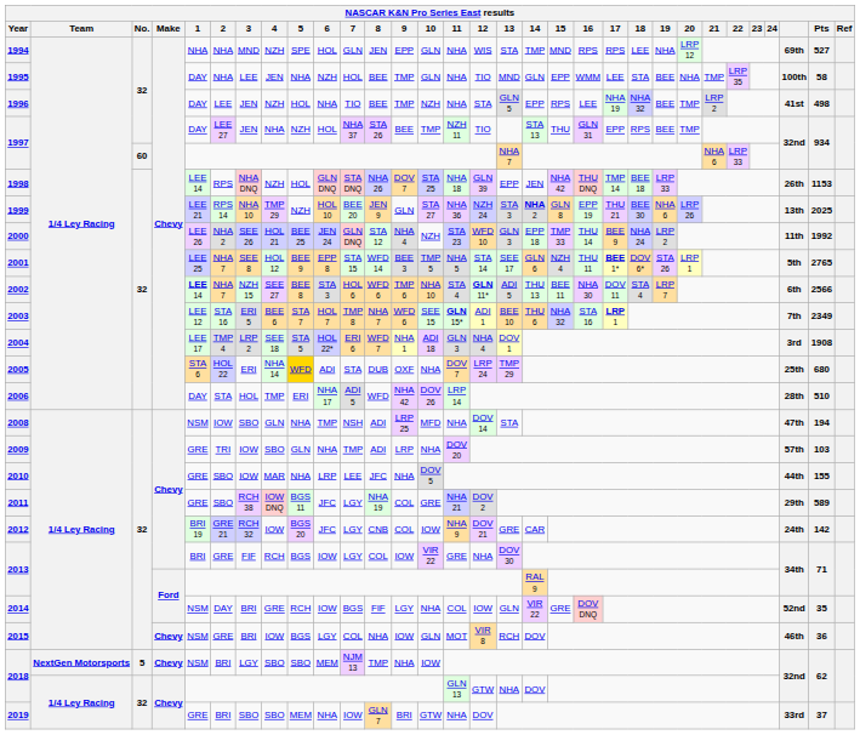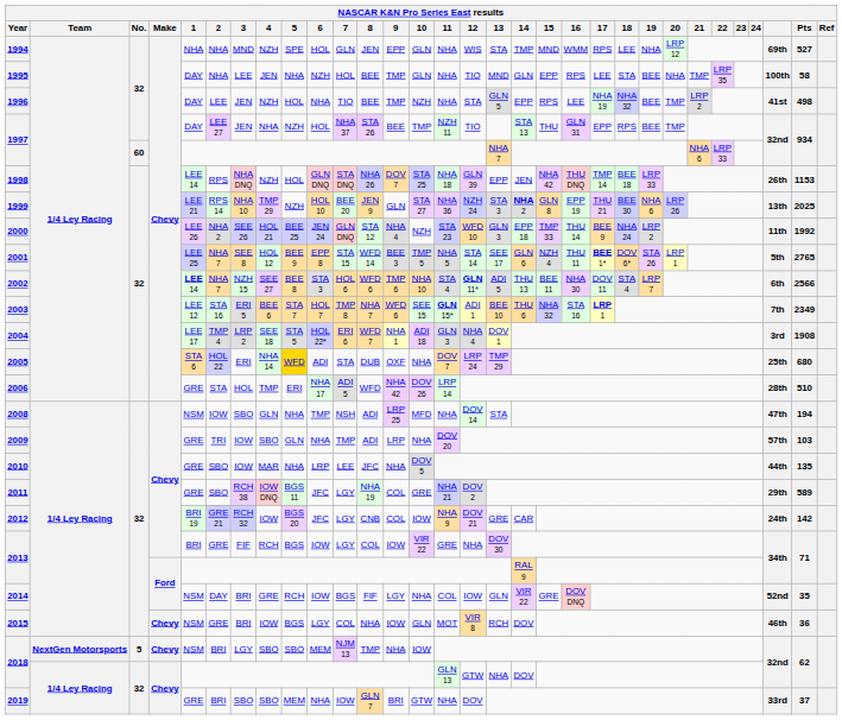 <table class="wikitable" style="text-align:center; font-size:75%">
 <tr>
 <th colspan=31><a href='#'>NASCAR K&N Pro Series East</a> results</th>
 </tr>
 <tr>
 <th>Year</th>
 <th>Team</th>
 <th>No.</th>
 <th>Make</th>
 <th>1</th>
 <th>2</th>
 <th>3</th>
 <th>4</th>
 <th>5</th>
 <th>6</th>
 <th>7</th>
 <th>8</th>
 <th>9</th>
 <th>10</th>
 <th>11</th>
 <th>12</th>
 <th>13</th>
 <th>14</th>
 <th>15</th>
 <th>16</th>
 <th>17</th>
 <th>18</th>
 <th>19</th>
 <th>20</th>
 <th>21</th>
 <th>22</th>
 <th>23</th>
 <th>24</th>
 <th></th>
 <th>Pts</th>
 <th>Ref</th>
 </tr>
 <tr>
 <th><a href='#'>1994</a></th>
 <th rowspan=14><a href='#'>1/4 Ley Racing</a></th>
 <th rowspan=4>32</th>
 <th rowspan=14><a href='#'>Chevy</a></th>
 <td><a href='#'>NHA</a></td>
 <td><a href='#'>NHA</a></td>
 <td><a href='#'>MND</a></td>
 <td><a href='#'>NZH</a></td>
 <td><a href='#'>SPE</a></td>
 <td><a href='#'>HOL</a></td>
 <td><a href='#'>GLN</a></td>
 <td><a href='#'>JEN</a></td>
 <td><a href='#'>EPP</a></td>
 <td><a href='#'>GLN</a></td>
 <td><a href='#'>NHA</a></td>
 <td><a href='#'>WIS</a></td>
 <td><a href='#'>STA</a></td>
 <td><a href='#'>TMP</a></td>
 <td><a href='#'>MND</a></td>
-<td><a href='#'>RPS</a></td>
+<td><a href='#'>WMM</a></td>
 <td><a href='#'>RPS</a></td>
 <td><a href='#'>LEE</a></td>
 <td><a href='#'>NHA</a></td>
 <td style="background:#DFFFDF;"><a href='#'>LRP</a><br><small>12</small></td>
 <td colspan=4></td>
 <th>69th</th>
 <th>527</th>
 <th></th>
 </tr>
 <tr>
 <th><a href='#'>1995</a></th>
 <td><a href='#'>DAY</a></td>
 <td><a href='#'>NHA</a></td>
 <td><a href='#'>LEE</a></td>
 <td><a href='#'>JEN</a></td>
 <td><a href='#'>NHA</a></td>
 <td><a href='#'>NZH</a></td>
 <td><a href='#'>HOL</a></td>
 <td><a href='#'>BEE</a></td>
 <td><a href='#'>TMP</a></td>
 <td><a href='#'>GLN</a></td>
 <td><a href='#'>NHA</a></td>
 <td><a href='#'>TIO</a></td>
 <td><a href='#'>MND</a></td>
 <td><a href='#'>GLN</a></td>
 <td><a href='#'>EPP</a></td>
-<td><a href='#'>WMM</a></td>
+<td><a href='#'>RPS</a></td>
 <td><a href='#'>LEE</a></td>
 <td><a href='#'>STA</a></td>
 <td><a href='#'>BEE</a></td>
 <td><a href='#'>NHA</a></td>
 <td><a href='#'>TMP</a></td>
 <td style="background:#EFCFFF;"><a href='#'>LRP</a><br><small>35</small></td>
 <td colspan=2></td>
 <th>100th</th>
 <th>58</th>
 <th></th>
 </tr>
 <tr>
 <th><a href='#'>1996</a></th>
 <td><a href='#'>DAY</a></td>
 <td><a href='#'>LEE</a></td>
 <td><a href='#'>JEN</a></td>
 <td><a href='#'>NZH</a></td>
 <td><a href='#'>HOL</a></td>
 <td><a href='#'>NHA</a></td>
 <td><a href='#'>TIO</a></td>
 <td><a href='#'>BEE</a></td>
 <td><a href='#'>TMP</a></td>
 <td><a href='#'>NZH</a></td>
 <td><a href='#'>NHA</a></td>
 <td><a href='#'>STA</a></td>
 <td style="background:#DFDFDF;"><a href='#'>GLN</a><br><small>5</small></td>
 <td><a href='#'>EPP</a></td>
 <td><a href='#'>RPS</a></td>
 <td><a href='#'>LEE</a></td>
 <td style="background:#DFFFDF;"><a href='#'>NHA</a><br><small>19</small></td>
 <td style="background:#CFCFFF;"><a href='#'>NHA</a><br><small>32</small></td>
 <td><a href='#'>BEE</a></td>
 <td><a href='#'>TMP</a></td>
 <td style="background:#DFDFDF;"><a href='#'>LRP</a><br><small>2</small></td>
 <td colspan=3></td>
 <th>41st</th>
 <th>498</th>
 <th></th>
 </tr>
 <tr>
 <th rowspan=2><a href='#'>1997</a></th>
 <td><a href='#'>DAY</a></td>
 <td style="background:#EFCFFF;"><a href='#'>LEE</a><br><small>27</small></td>
 <td><a href='#'>JEN</a></td>
 <td><a href='#'>NHA</a></td>
 <td><a href='#'>NZH</a></td>
 <td><a href='#'>HOL</a></td>
 <td style="background:#EFCFFF;"><a href='#'>NHA</a><br><small>37</small></td>
 <td style="background:#EFCFFF;"><a href='#'>STA</a><br><small>26</small></td>
 <td><a href='#'>BEE</a></td>
 <td><a href='#'>TMP</a></td>
 <td style="background:#DFFFDF;"><a href='#'>NZH</a><br><small>11</small></td>
 <td><a href='#'>TIO</a></td>
 <td></td>
 <td style="background:#DFFFDF;"><a href='#'>STA</a><br><small>13</small></td>
 <td><a href='#'>THU</a></td>
 <td style="background:#EFCFFF;"><a href='#'>GLN</a><br><small>31</small></td>
 <td><a href='#'>EPP</a></td>
 <td><a href='#'>RPS</a></td>
 <td><a href='#'>BEE</a></td>
 <td><a href='#'>TMP</a></td>
 <td colspan=4></td>
 <th rowspan=2>32nd</th>
 <th rowspan=2>934</th>
 <th rowspan=2></th>
 </tr>
 <tr>
 <th>60</th>
 <td colspan=12></td>
 <td style="background:#FFDF9F;"><a href='#'>NHA</a><br><small>7</small></td>
 <td colspan=7></td>
 <td style="background:#FFDF9F;"><a href='#'>NHA</a><br><small>6</small></td>
 <td style="background:#EFCFFF;"><a href='#'>LRP</a><br><small>33</small></td>
 <td colspan=2></td>
 </tr>
 <tr>
 <th><a href='#'>1998</a></th>
 <th rowspan=9>32</th>
 <td style="background:#DFFFDF;"><a href='#'>LEE</a><br><small>14</small></td>
 <td><a href='#'>RPS</a></td>
 <td style="background:#FFCFCF;"><a href='#'>NHA</a><br><small>DNQ</small></td>
 <td><a href='#'>NZH</a></td>
 <td><a href='#'>HOL</a></td>
 <td style="background:#FFCFCF;"><a href='#'>GLN</a><br><small>DNQ</small></td>
 <td style="background:#FFCFCF;"><a href='#'>STA</a><br><small>DNQ</small></td>
 <td style="background:#CFCFFF;"><a href='#'>NHA</a><br><small>26</small></td>
 <td style="background:#FFDF9F;"><a href='#'>DOV</a><br><small>7</small></td>
 <td style="background:#CFCFFF;"><a href='#'>STA</a><br><small>25</small></td>
 <td style="background:#DFFFDF;"><a href='#'>NHA</a><br><small>18</small></td>
 <td style="background:#EFCFFF;"><a href='#'>GLN</a><br><small>39</small></td>
 <td><a href='#'>EPP</a></td>
 <td><a href='#'>JEN</a></td>
 <td style="background:#EFCFFF;"><a href='#'>NHA</a><br><small>42</small></td>
 <td style="background:#FFCFCF;"><a href='#'>THU</a><br><small>DNQ</small></td>
 <td style="background:#DFFFDF;"><a href='#'>TMP</a><br><small>14</small></td>
 <td style="background:#DFFFDF;"><a href='#'>BEE</a><br><small>18</small></td>
 <td style="background:#EFCFFF;"><a href='#'>LRP</a><br><small>33</small></td>
 <td colspan=5></td>
 <th>26th</th>
 <th>1153</th>
 <th></th>
 </tr>
 <tr>
 <th><a href='#'>1999</a></th>
 <td style="background:#CFCFFF;"><a href='#'>LEE</a><br><small>21</small></td>
 <td style="background:#DFFFDF;"><a href='#'>RPS</a><br><small>14</small></td>
 <td style="background:#FFDF9F;"><a href='#'>NHA</a><br><small>10</small></td>
 <td style="background:#EFCFFF;"><a href='#'>TMP</a><br><small>29</small></td>
 <td><a href='#'>NZH</a></td>
 <td style="background:#FFDF9F;"><a href='#'>HOL</a><br><small>10</small></td>
 <td style="background:#DFFFDF;"><a href='#'>BEE</a><br><small>20</small></td>
 <td style="background:#FFDF9F;"><a href='#'>JEN</a><br><small>9</small></td>
 <td><a href='#'>GLN</a></td>
 <td style="background:#EFCFFF;"><a href='#'>STA</a><br><small>27</small></td>
 <td style="background:#EFCFFF;"><a href='#'>NHA</a><br><small>36</small></td>
 <td style="background:#CFCFFF;"><a href='#'>NZH</a><br><small>24</small></td>
 <td style="background:#DFDFDF;"><a href='#'>STA</a><br><small>3</small></td>
 <td style="background:#DFDFDF;"><strong><a href='#'>NHA</a></strong><br><small>2</small></td>
 <td style="background:#FFDF9F;"><a href='#'>GLN</a><br><small>8</small></td>
 <td style="background:#DFFFDF;"><a href='#'>EPP</a><br><small>19</small></td>
 <td style="background:#EFCFFF;"><a href='#'>THU</a><br><small>21</small></td>
 <td style="background:#CFCFFF;"><a href='#'>BEE</a><br><small>30</small></td>
 <td style="background:#FFDF9F;"><a href='#'>NHA</a><br><small>6</small></td>
 <td style="background:#CFCFFF;"><a href='#'>LRP</a><br><small>26</small></td>
 <td colspan=4></td>
 <th>13th</th>
 <th>2025</th>
 <th></th>
 </tr>
 <tr>
 <th><a href='#'>2000</a></th>
 <td style="background:#EFCFFF;"><a href='#'>LEE</a><br><small>26</small></td>
 <td style="background:#DFDFDF;"><a href='#'>NHA</a><br><small>2</small></td>
 <td style="background:#CFCFFF;"><a href='#'>SEE</a><br><small>26</small></td>
 <td style="background:#CFCFFF;"><a href='#'>HOL</a><br><small>21</small></td>
 <td style="background:#CFCFFF;"><a href='#'>BEE</a><br><small>25</small></td>
 <td style="background:#CFCFFF;"><a href='#'>JEN</a><br><small>24</small></td>
 <td style="background:#FFCFCF;"><a href='#'>GLN</a><br><small>DNQ</small></td>
 <td style="background:#DFFFDF;"><a href='#'>STA</a><br><small>12</small></td>
 <td style="background:#DFDFDF;"><a href='#'>NHA</a><br><small>4</small></td>
 <td><a href='#'>NZH</a></td>
 <td style="background:#CFCFFF;"><a href='#'>STA</a><br><small>23</small></td>
 <td style="background:#FFDF9F;"><a href='#'>WFD</a><br><small>10</small></td>
 <td style="background:#DFDFDF;"><a href='#'>GLN</a><br><small>3</small></td>
 <td style="background:#DFFFDF;"><a href='#'>EPP</a><br><small>18</small></td>
 <td style="background:#EFCFFF;"><a href='#'>TMP</a><br><small>33</small></td>
 <td style="background:#DFFFDF;"><a href='#'>THU</a><br><small>14</small></td>
 <td style="background:#FFDF9F;"><a href='#'>BEE</a><br><small>9</small></td>
 <td style="background:#CFCFFF;"><a href='#'>NHA</a><br><small>24</small></td>
 <td style="background:#DFDFDF;"><a href='#'>LRP</a><br><small>2</small></td>
 <td colspan=5></td>
 <th>11th</th>
 <th>1992</th>
 <th></th>
 </tr>
 <tr>
 <th><a href='#'>2001</a></th>
 <td style="background:#CFCFFF;"><a href='#'>LEE</a><br><small>25</small></td>
 <td style="background:#FFDF9F;"><a href='#'>NHA</a><br><small>7</small></td>
 <td style="background:#FFDF9F;"><a href='#'>SEE</a><br><small>8</small></td>
 <td style="background:#DFFFDF;"><a href='#'>HOL</a><br><small>12</small></td>
 <td style="background:#FFDF9F;"><a href='#'>BEE</a><br><small>9</small></td>
 <td style="background:#FFDF9F;"><a href='#'>EPP</a><br><small>8</small></td>
 <td style="background:#DFFFDF;"><a href='#'>STA</a><br><small>15</small></td>
 <td style="background:#DFFFDF;"><a href='#'>WFD</a><br><small>14</small></td>
 <td style="background:#DFDFDF;"><a href='#'>BEE</a><br><small>3</small></td>
 <td style="background:#DFDFDF;"><a href='#'>TMP</a><br><small>5</small></td>
 <td style="background:#DFDFDF;"><a href='#'>NHA</a><br><small>5</small></td>
 <td style="background:#DFFFDF;"><a href='#'>STA</a><br><small>14</small></td>
 <td style="background:#DFFFDF;"><a href='#'>SEE</a><br><small>17</small></td>
 <td style="background:#FFDF9F;"><a href='#'>GLN</a><br><small>6</small></td>
 <td style="background:#DFDFDF;"><a href='#'>NZH</a><br><small>4</small></td>
 <td style="background:#DFFFDF;"><a href='#'>THU</a><br><small>11</small></td>
 <td style="background:#FFFFBF;"><strong><a href='#'>BEE</a></strong><br><small>1*</small></td>
 <td style="background:#FFDF9F;"><a href='#'>DOV</a><br><small>6*</small></td>
 <td style="background:#EFCFFF;"><a href='#'>STA</a><br><small>26</small></td>
 <td style="background:#FFFFBF;"><a href='#'>LRP</a><br><small>1</small></td>
 <td colspan=4></td>
 <th>5th</th>
 <th>2765</th>
 <th></th>
 </tr>
 <tr>
 <th><a href='#'>2002</a></th>
 <td style="background:#DFFFDF;"><strong><a href='#'>LEE</a></strong><br><small>14</small></td>
 <td style="background:#FFDF9F;"><a href='#'>NHA</a><br><small>7</small></td>
 <td style="background:#DFFFDF;"><a href='#'>NZH</a><br><small>15</small></td>
 <td style="background:#EFCFFF;"><a href='#'>SEE</a><br><small>27</small></td>
 <td style="background:#FFDF9F;"><a href='#'>BEE</a><br><small>8</small></td>
 <td style="background:#DFDFDF;"><a href='#'>STA</a><br><small>3</small></td>
 <td style="background:#FFDF9F;"><a href='#'>HOL</a><br><small>6</small></td>
 <td style="background:#FFDF9F;"><a href='#'>WFD</a><br><small>6</small></td>
 <td style="background:#FFDF9F;"><a href='#'>TMP</a><br><small>6</small></td>
 <td style="background:#FFDF9F;"><a href='#'>NHA</a><br><small>10</small></td>
 <td style="background:#DFDFDF;"><a href='#'>STA</a><br><small>4</small></td>
 <td style="background:#DFFFDF;"><strong><a href='#'>GLN</a></strong><br><small>11*</small></td>
 <td style="background:#DFDFDF;"><a href='#'>ADI</a><br><small>5</small></td>
 <td style="background:#DFFFDF;"><a href='#'>THU</a><br><small>13</small></td>
 <td style="background:#DFFFDF;"><a href='#'>BEE</a><br><small>11</small></td>
 <td style="background:#EFCFFF;"><a href='#'>NHA</a><br><small>30</small></td>
 <td style="background:#DFFFDF;"><a href='#'>DOV</a><br><small>11</small></td>
 <td style="background:#DFDFDF;"><a href='#'>STA</a><br><small>4</small></td>
 <td style="background:#FFDF9F;"><a href='#'>LRP</a><br><small>7</small></td>
 <td colspan=5></td>
 <th>6th</th>
 <th>2566</th>
 <th></th>
 </tr>
 <tr>
 <th><a href='#'>2003</a></th>
 <td style="background:#DFFFDF;"><a href='#'>LEE</a><br><small>12</small></td>
 <td style="background:#DFFFDF;"><a href='#'>STA</a><br><small>16</small></td>
 <td style="background:#DFDFDF;"><a href='#'>ERI</a><br><small>5</small></td>
 <td style="background:#FFDF9F;"><a href='#'>BEE</a><br><small>6</small></td>
 <td style="background:#FFDF9F;"><a href='#'>STA</a><br><small>7</small></td>
 <td style="background:#FFDF9F;"><a href='#'>HOL</a><br><small>7</small></td>
 <td style="background:#FFDF9F;"><a href='#'>TMP</a><br><small>8</small></td>
 <td style="background:#FFDF9F;"><a href='#'>NHA</a><br><small>7</small></td>
 <td style="background:#FFDF9F;"><a href='#'>WFD</a><br><small>6</small></td>
 <td style="background:#DFFFDF;"><a href='#'>SEE</a><br><small>15</small></td>
 <td style="background:#DFFFDF;"><strong><a href='#'>GLN</a></strong><br><small>15*</small></td>
 <td style="background:#FFFFBF;"><a href='#'>ADI</a><br><small>1</small></td>
 <td style="background:#FFDF9F;"><a href='#'>BEE</a><br><small>10</small></td>
 <td style="background:#FFDF9F;"><a href='#'>THU</a><br><small>6</small></td>
 <td style="background:#CFCFFF;"><a href='#'>NHA</a><br><small>32</small></td>
 <td style="background:#DFFFDF;"><a href='#'>STA</a><br><small>16</small></td>
 <td style="background:#FFFFBF;"><strong><a href='#'>LRP</a></strong><br><small>1</small></td>
 <td colspan=7></td>
 <th>7th</th>
 <th>2349</th>
 <th></th>
 </tr>
 <tr>
 <th><a href='#'>2004</a></th>
 <td style="background:#DFFFDF;"><a href='#'>LEE</a><br><small>17</small></td>
 <td style="background:#DFDFDF;"><a href='#'>TMP</a><br><small>4</small></td>
 <td style="background:#DFDFDF;"><a href='#'>LRP</a><br><small>2</small></td>
 <td style="background:#DFFFDF;"><a href='#'>SEE</a><br><small>18</small></td>
 <td style="background:#DFDFDF;"><a href='#'>STA</a><br><small>5</small></td>
 <td style="background:#CFCFFF;"><a href='#'>HOL</a><br><small>22*</small></td>
 <td style="background:#FFDF9F;"><a href='#'>ERI</a><br><small>6</small></td>
 <td style="background:#FFDF9F;"><a href='#'>WFD</a><br><small>7</small></td>
 <td style="background:#FFFFBF;"><a href='#'>NHA</a><br><small>1</small></td>
 <td style="background:#EFCFFF;"><a href='#'>ADI</a><br><small>18</small></td>
 <td style="background:#DFDFDF;"><a href='#'>GLN</a><br><small>3</small></td>
 <td style="background:#DFDFDF;"><a href='#'>NHA</a><br><small>4</small></td>
 <td style="background:#FFFFBF;"><a href='#'>DOV</a><br><small>1</small></td>
 <td colspan=11></td>
 <th>3rd</th>
 <th>1908</th>
 <th></th>
 </tr>
 <tr>
 <th><a href='#'>2005</a></th>
 <td style="background:#FFDF9F;"><a href='#'>STA</a><br><small>6</small></td>
 <td style="background:#CFCFFF;"><a href='#'>HOL</a><br><small>22</small></td>
 <td><a href='#'>ERI</a></td>
 <td style="background:#DFFFDF;"><a href='#'>NHA</a><br><small>14</small></td>
 <td style="background: gold;"><a href='#'>WFD</a></td>
 <td><a href='#'>ADI</a></td>
 <td><a href='#'>STA</a></td>
 <td><a href='#'>DUB</a></td>
 <td><a href='#'>OXF</a></td>
 <td><a href='#'>NHA</a></td>
 <td style="background:#FFDF9F;"><a href='#'>DOV</a><br><small>7</small></td>
 <td style="background:#EFCFFF;"><a href='#'>LRP</a><br><small>24</small></td>
 <td style="background:#EFCFFF;"><a href='#'>TMP</a><br><small>29</small></td>
 <td colspan=11></td>
 <th>25th</th>
 <th>680</th>
 <th></th>
 </tr>
 <tr>
 <th><a href='#'>2006</a></th>
-<td><a href='#'>DAY</a></td>
+<td><a href='#'>GRE</a></td>
 <td><a href='#'>STA</a></td>
 <td><a href='#'>HOL</a></td>
 <td><a href='#'>TMP</a></td>
 <td><a href='#'>ERI</a></td>
 <td style="background:#DFFFDF;"><a href='#'>NHA</a><br><small>17</small></td>
 <td style="background:#DFDFDF;"><a href='#'>ADI</a><br><small>5</small></td>
 <td><a href='#'>WFD</a></td>
 <td style="background:#EFCFFF;"><a href='#'>NHA</a><br><small>42</small></td>
 <td style="background:#EFCFFF;"><a href='#'>DOV</a><br><small>26</small></td>
 <td style="background:#DFFFDF;"><a href='#'>LRP</a><br><small>14</small></td>
 <td colspan=13></td>
 <th>28th</th>
 <th>510</th>
 <th></th>
 </tr>
 <tr>
 <th><a href='#'>2008</a></th>
 <th rowspan=9><a href='#'>1/4 Ley Racing</a></th>
 <th rowspan=9>32</th>
 <th rowspan=6><a href='#'>Chevy</a></th>
 <td><a href='#'>NSM</a></td>
 <td><a href='#'>IOW</a></td>
 <td><a href='#'>SBO</a></td>
 <td><a href='#'>GLN</a></td>
 <td><a href='#'>NHA</a></td>
 <td><a href='#'>TMP</a></td>
 <td><a href='#'>NSH</a></td>
 <td><a href='#'>ADI</a></td>
 <td style="background:#EFCFFF;"><a href='#'>LRP</a><br><small>25</small></td>
 <td><a href='#'>MFD</a></td>
 <td><a href='#'>NHA</a></td>
 <td style="background:#DFFFDF;"><a href='#'>DOV</a><br><small>14</small></td>
 <td><a href='#'>STA</a></td>
 <td colspan=11></td>
 <th>47th</th>
 <th>194</th>
 <th></th>
 </tr>
 <tr>
 <th><a href='#'>2009</a></th>
 <td><a href='#'>GRE</a></td>
 <td><a href='#'>TRI</a></td>
 <td><a href='#'>IOW</a></td>
 <td><a href='#'>SBO</a></td>
 <td><a href='#'>GLN</a></td>
 <td><a href='#'>NHA</a></td>
 <td><a href='#'>TMP</a></td>
 <td><a href='#'>ADI</a></td>
 <td><a href='#'>LRP</a></td>
 <td><a href='#'>NHA</a></td>
 <td style="background:#EFCFFF;"><a href='#'>DOV</a><br><small>20</small></td>
 <td colspan=13></td>
 <th>57th</th>
 <th>103</th>
 <th></th>
 </tr>
 <tr>
 <th><a href='#'>2010</a></th>
 <td><a href='#'>GRE</a></td>
 <td><a href='#'>SBO</a></td>
 <td><a href='#'>IOW</a></td>
 <td><a href='#'>MAR</a></td>
 <td><a href='#'>NHA</a></td>
 <td><a href='#'>LRP</a></td>
 <td><a href='#'>LEE</a></td>
 <td><a href='#'>JFC</a></td>
 <td><a href='#'>NHA</a></td>
 <td style="background:#DFDFDF;"><a href='#'>DOV</a><br><small>5</small></td>
 <td colspan=14></td>
 <th>44th</th>
-<th>155</th>
+<th>135</th>
 <th></th>
 </tr>
 <tr>
 <th><a href='#'>2011</a></th>
 <td><a href='#'>GRE</a></td>
 <td><a href='#'>SBO</a></td>
 <td style="background:#EFCFFF;"><a href='#'>RCH</a><br><small>38</small></td>
 <td style="background:#FFCFCF;"><a href='#'>IOW</a><br><small>DNQ</small></td>
 <td style="background:#DFFFDF;"><a href='#'>BGS</a><br><small>11</small></td>
 <td><a href='#'>JFC</a></td>
 <td><a href='#'>LGY</a></td>
 <td style="background:#DFFFDF;"><a href='#'>NHA</a><br><small>19</small></td>
 <td><a href='#'>COL</a></td>
 <td><a href='#'>GRE</a></td>
 <td style="background:#CFCFFF;"><a href='#'>NHA</a><br><small>21</small></td>
 <td style="background:#DFDFDF;"><a href='#'>DOV</a><br><small>2</small></td>
 <td colspan=12></td>
 <th>29th</th>
 <th>589</th>
 <th></th>
 </tr>
 <tr>
 <th><a href='#'>2012</a></th>
 <td style="background:#DFFFDF;"><a href='#'>BRI</a><br><small>19</small></td>
 <td style="background:#CFCFFF;"><a href='#'>GRE</a><br><small>21</small></td>
 <td style="background:#CFCFFF;"><a href='#'>RCH</a><br><small>32</small></td>
 <td><a href='#'>IOW</a></td>
 <td style="background:#EFCFFF;"><a href='#'>BGS</a><br><small>20</small></td>
 <td><a href='#'>JFC</a></td>
 <td><a href='#'>LGY</a></td>
 <td><a href='#'>CNB</a></td>
 <td><a href='#'>COL</a></td>
 <td><a href='#'>IOW</a></td>
 <td style="background:#FFDF9F;"><a href='#'>NHA</a><br><small>9</small></td>
 <td style="background:#EFCFFF;"><a href='#'>DOV</a><br><small>21</small></td>
 <td><a href='#'>GRE</a></td>
 <td><a href='#'>CAR</a></td>
 <td colspan=10></td>
 <th>24th</th>
 <th>142</th>
 <th></th>
 </tr>
 <tr>
 <th rowspan=2><a href='#'>2013</a></th>
 <td><a href='#'>BRI</a></td>
 <td><a href='#'>GRE</a></td>
 <td><a href='#'>FIF</a></td>
 <td><a href='#'>RCH</a></td>
 <td><a href='#'>BGS</a></td>
 <td><a href='#'>IOW</a></td>
 <td><a href='#'>LGY</a></td>
 <td><a href='#'>COL</a></td>
 <td><a href='#'>IOW</a></td>
 <td style="background:#EFCFFF;"><a href='#'>VIR</a><br><small>22</small></td>
 <td><a href='#'>GRE</a></td>
 <td><a href='#'>NHA</a></td>
 <td style="background:#EFCFFF;"><a href='#'>DOV</a><br><small>30</small></td>
 <td colspan=11></td>
 <th rowspan=2>34th</th>
 <th rowspan=2>71</th>
 <th rowspan=2></th>
 </tr>
 <tr>
 <th rowspan=2><a href='#'>Ford</a></th>
 <td colspan=13></td>
 <td style="background:#FFDF9F;"><a href='#'>RAL</a><br><small>9</small></td>
 </tr>
 <tr>
 <th><a href='#'>2014</a></th>
 <td><a href='#'>NSM</a></td>
 <td><a href='#'>DAY</a></td>
 <td><a href='#'>BRI</a></td>
 <td><a href='#'>GRE</a></td>
 <td><a href='#'>RCH</a></td>
 <td><a href='#'>IOW</a></td>
 <td><a href='#'>BGS</a></td>
 <td><a href='#'>FIF</a></td>
 <td><a href='#'>LGY</a></td>
 <td><a href='#'>NHA</a></td>
 <td><a href='#'>COL</a></td>
 <td><a href='#'>IOW</a></td>
 <td><a href='#'>GLN</a></td>
 <td style="background:#EFCFFF;"><a href='#'>VIR</a><br><small>22</small></td>
 <td><a href='#'>GRE</a></td>
 <td style="background:#FFCFCF;"><a href='#'>DOV</a><br><small>DNQ</small></td>
 <td colspan=8></td>
 <th>52nd</th>
 <th>35</th>
 <th></th>
 </tr>
 <tr>
 <th><a href='#'>2015</a></th>
 <th><a href='#'>Chevy</a></th>
 <td><a href='#'>NSM</a></td>
 <td><a href='#'>GRE</a></td>
 <td><a href='#'>BRI</a></td>
 <td><a href='#'>IOW</a></td>
 <td><a href='#'>BGS</a></td>
 <td><a href='#'>LGY</a></td>
 <td><a href='#'>COL</a></td>
 <td><a href='#'>NHA</a></td>
 <td><a href='#'>IOW</a></td>
 <td><a href='#'>GLN</a></td>
 <td><a href='#'>MOT</a></td>
 <td style="background:#FFDF9F;"><a href='#'>VIR</a><br><small>8</small></td>
 <td><a href='#'>RCH</a></td>
 <td><a href='#'>DOV</a></td>
 <td colspan=10></td>
 <th>46th</th>
 <th>36</th>
 <th></th>
 </tr>
 <tr>
 <th rowspan=2><a href='#'>2018</a></th>
 <th><a href='#'>NextGen Motorsports</a></th>
 <th>5</th>
 <th><a href='#'>Chevy</a></th>
 <td><a href='#'>NSM</a></td>
 <td><a href='#'>BRI</a></td>
 <td><a href='#'>LGY</a></td>
 <td><a href='#'>SBO</a></td>
 <td><a href='#'>SBO</a></td>
 <td><a href='#'>MEM</a></td>
 <td style="background:#EFCFFF;"><a href='#'>NJM</a><br><small>13</small></td>
 <td><a href='#'>TMP</a></td>
 <td><a href='#'>NHA</a></td>
 <td><a href='#'>IOW</a></td>
 <td colspan=14></td>
 <th rowspan=2>32nd</th>
 <th rowspan=2>62</th>
 <th rowspan=2></th>
 </tr>
 <tr>
 <th rowspan=2><a href='#'>1/4 Ley Racing</a></th>
 <th rowspan=2>32</th>
 <th rowspan=2><a href='#'>Chevy</a></th>
 <td colspan=10></td>
 <td style="background:#DFFFDF;"><a href='#'>GLN</a><br><small>13</small></td>
 <td><a href='#'>GTW</a></td>
 <td><a href='#'>NHA</a></td>
 <td><a href='#'>DOV</a></td>
 <td colspan=10></td>
 </tr>
 <tr>
 <th><a href='#'>2019</a></th>
 <td><a href='#'>GRE</a></td>
 <td><a href='#'>BRI</a></td>
 <td><a href='#'>SBO</a></td>
 <td><a href='#'>SBO</a></td>
 <td><a href='#'>MEM</a></td>
 <td><a href='#'>NHA</a></td>
 <td><a href='#'>IOW</a></td>
 <td style="background:#FFDF9F;"><a href='#'>GLN</a><br><small>7</small></td>
 <td><a href='#'>BRI</a></td>
 <td><a href='#'>GTW</a></td>
 <td><a href='#'>NHA</a></td>
 <td><a href='#'>DOV</a></td>
 <td colspan=12></td>
 <th>33rd</th>
 <th>37</th>
 <th></th>
 </tr>
 </table>
